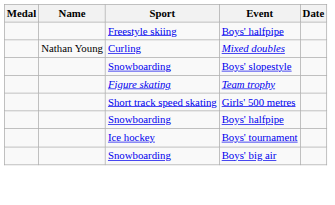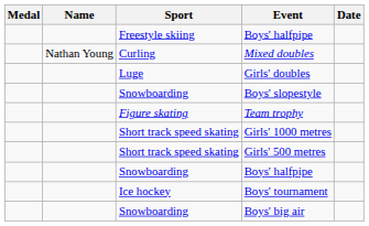 <table class="wikitable sortable" style="font-size: 95%">
 <tr>
 <th>Medal</th>
 <th>Name</th>
 <th>Sport</th>
 <th>Event</th>
 <th>Date</th>
 </tr>
 <tr>
 <td></td>
 <td></td>
 <td><a href='#'>Freestyle skiing</a></td>
 <td><a href='#'>Boys' halfpipe</a></td>
 <td></td>
 </tr>
 <tr>
 <td><em></em></td>
 <td>Nathan Young</td>
 <td><a href='#'>Curling</a></td>
 <td><em><a href='#'>Mixed doubles</a></em></td>
 <td><em></em></td>
 </tr>
 <tr>
 <td></td>
+<td><br></td>
+<td><a href='#'>Luge</a></td>
+<td><a href='#'>Girls' doubles</a></td>
+<td></td>
+</tr>
+<tr>
+<td></td>
 <td></td>
 <td><a href='#'>Snowboarding</a></td>
 <td><a href='#'>Boys' slopestyle</a></td>
 <td></td>
 </tr>
 <tr>
 <td><em></em></td>
 <td><em><br></em></td>
 <td><em><a href='#'>Figure skating</a></em></td>
 <td><em><a href='#'>Team trophy</a></em></td>
 <td><em></em></td>
+</tr>
+<tr>
+<td></td>
+<td></td>
+<td><a href='#'>Short track speed skating</a></td>
+<td><a href='#'>Girls' 1000 metres</a></td>
+<td></td>
 </tr>
 <tr>
 <td></td>
 <td></td>
 <td><a href='#'>Short track speed skating</a></td>
 <td><a href='#'>Girls' 500 metres</a></td>
 <td></td>
 </tr>
 <tr>
 <td></td>
 <td></td>
 <td><a href='#'>Snowboarding</a></td>
 <td><a href='#'>Boys' halfpipe</a></td>
 <td></td>
 </tr>
 <tr>
 <td></td>
 <td><br></td>
 <td><a href='#'>Ice hockey</a></td>
 <td><a href='#'>Boys' tournament</a></td>
 <td></td>
 </tr>
 <tr>
 <td></td>
 <td></td>
 <td><a href='#'>Snowboarding</a></td>
 <td><a href='#'>Boys' big air</a></td>
 <td></td>
 </tr>
 </table>
